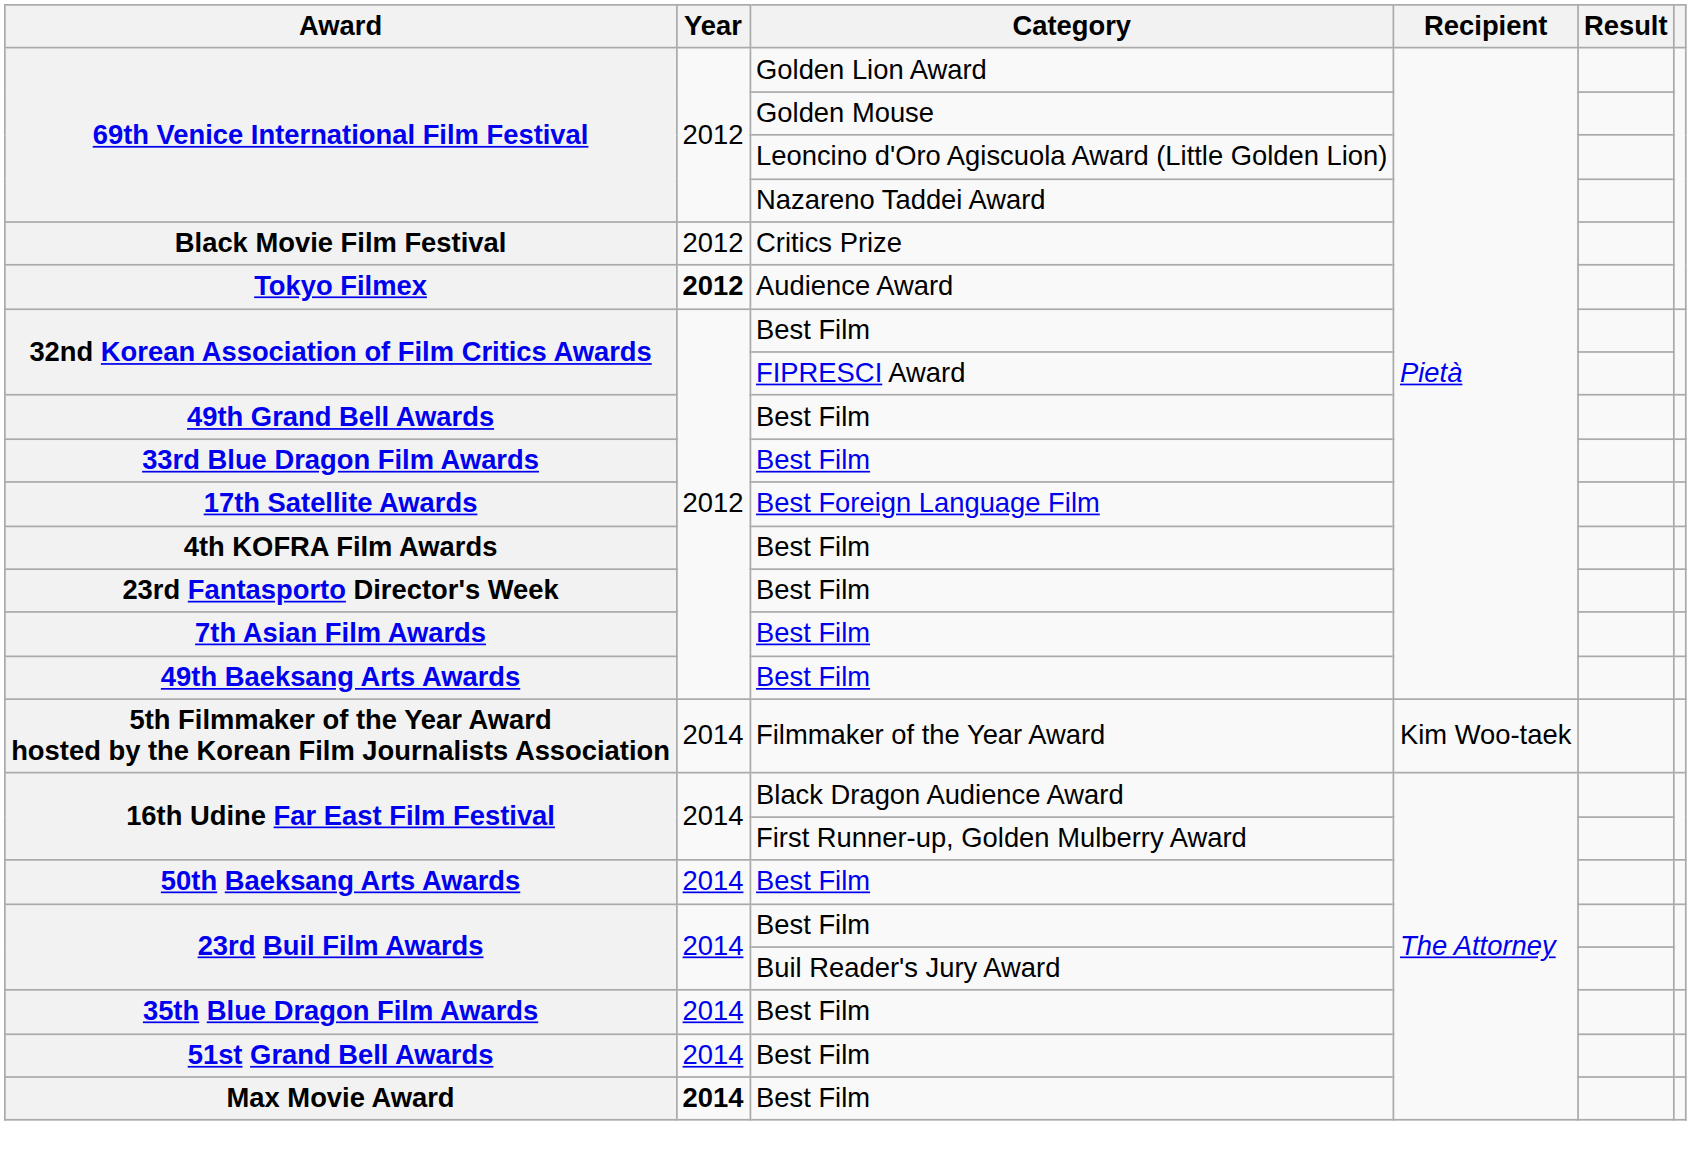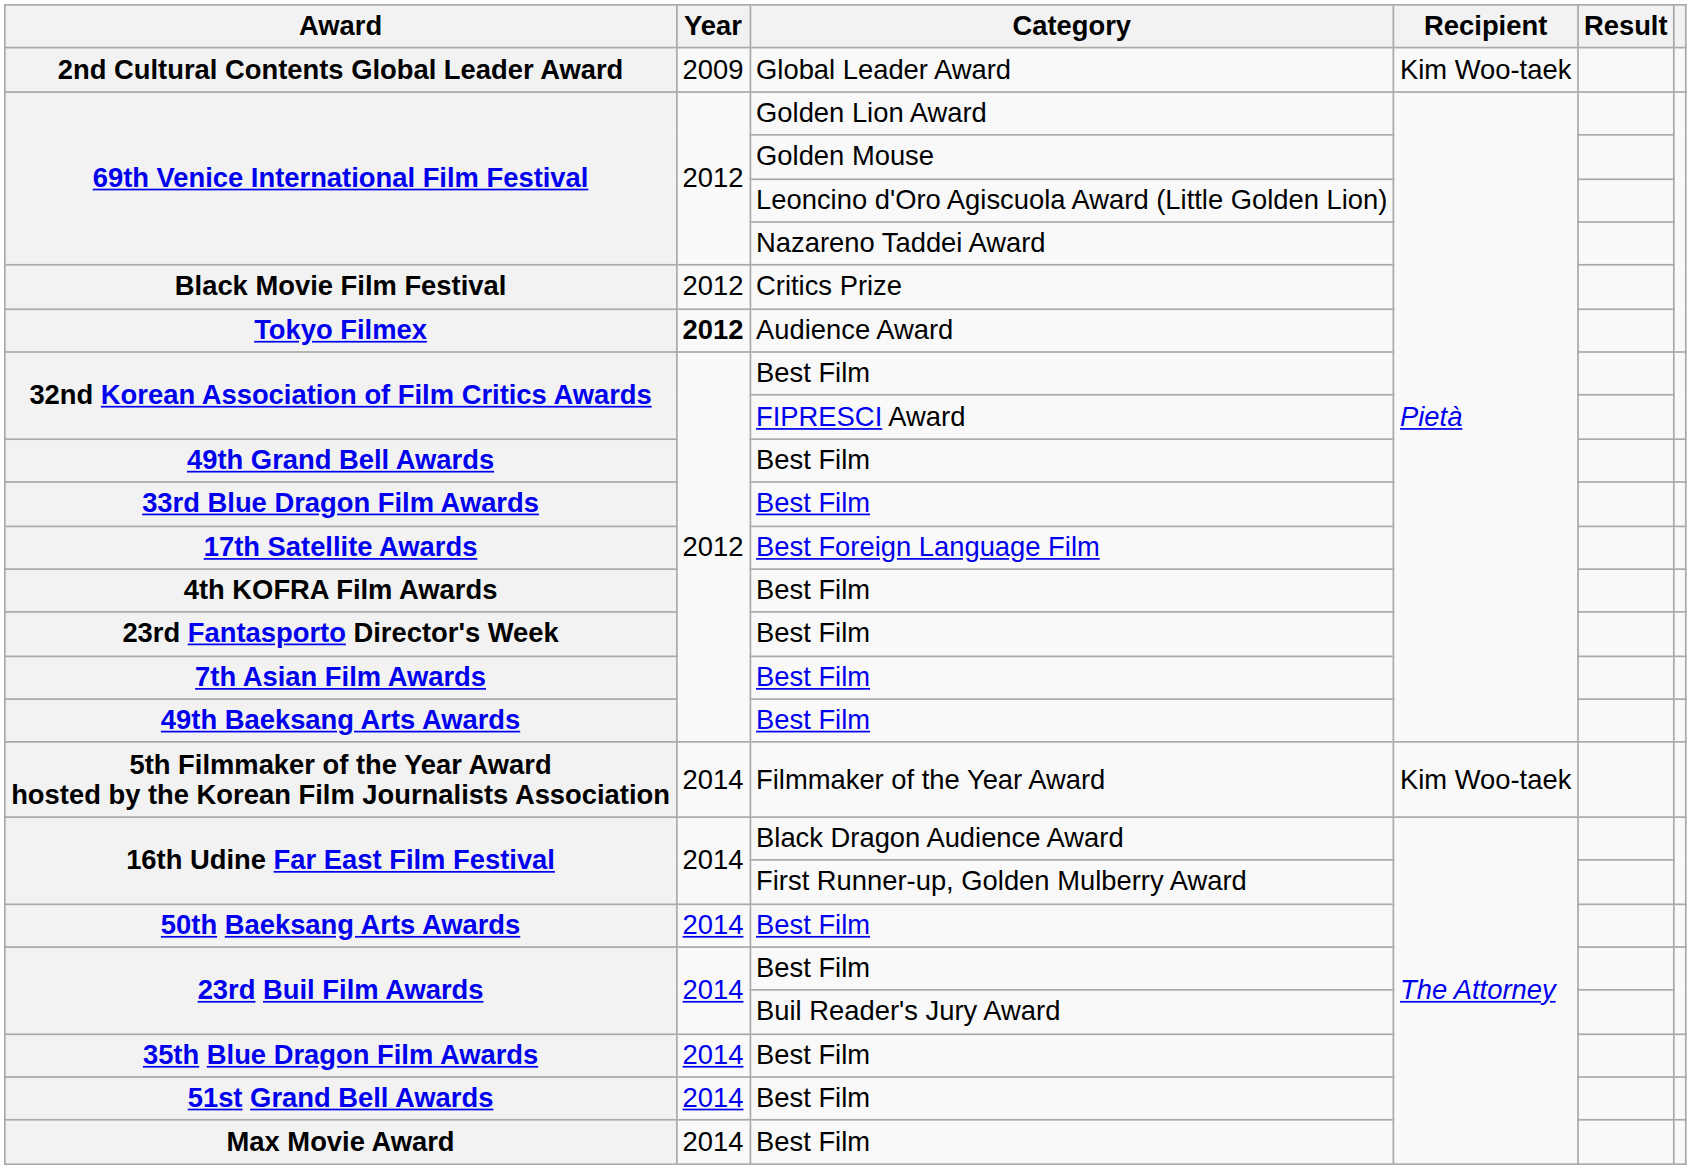 <table class="wikitable sortable plainrowheaders">
 <tr>
 <th>Award</th>
 <th>Year</th>
 <th>Category</th>
 <th>Recipient</th>
 <th>Result</th>
 <th class="unsortable"></th>
+</tr>
+<tr>
+<th scope="row">2nd Cultural Contents Global Leader Award</th>
+<td>2009</td>
+<td>Global Leader Award</td>
+<td>Kim Woo-taek</td>
+<td></td>
+<td></td>
 </tr>
 <tr>
 <th rowspan="4" scope="row"><a href='#'>69th Venice International Film Festival</a></th>
 <td rowspan="4">2012</td>
 <td>Golden Lion Award</td>
 <td rowspan="15"><em><a href='#'>Pietà</a></em></td>
 <td></td>
 <td rowspan="6"></td>
 </tr>
 <tr>
 <td>Golden Mouse</td>
 <td></td>
 </tr>
 <tr>
 <td>Leoncino d'Oro Agiscuola Award (Little Golden Lion)</td>
 <td></td>
 </tr>
 <tr>
 <td>Nazareno Taddei Award</td>
 <td></td>
 </tr>
 <tr>
 <th scope="row">Black Movie Film Festival</th>
 <td>2012</td>
 <td>Critics Prize</td>
 <td></td>
 </tr>
 <tr>
 <th scope="row"><a href='#'>Tokyo Filmex</a></th>
 <td><strong>2012</strong></td>
 <td>Audience Award</td>
 <td></td>
 </tr>
 <tr>
 <th scope="row" rowspan="2">32nd <a href='#'>Korean Association of Film Critics Awards</a></th>
 <td rowspan="9">2012</td>
 <td>Best Film</td>
 <td></td>
 <td rowspan="2"></td>
 </tr>
 <tr>
 <td><a href='#'>FIPRESCI</a> Award</td>
 <td></td>
 </tr>
 <tr>
 <th scope="row"><a href='#'>49th Grand Bell Awards</a></th>
 <td>Best Film</td>
 <td></td>
 <td></td>
 </tr>
 <tr>
 <th scope="row"><a href='#'>33rd Blue Dragon Film Awards</a></th>
 <td><a href='#'>Best Film</a></td>
 <td></td>
 <td></td>
 </tr>
 <tr>
 <th scope="row"><a href='#'>17th Satellite Awards</a></th>
 <td><a href='#'>Best Foreign Language Film</a></td>
 <td></td>
 <td></td>
 </tr>
 <tr>
 <th scope="row">4th KOFRA Film Awards</th>
 <td>Best Film</td>
 <td></td>
 <td></td>
 </tr>
 <tr>
 <th scope="row">23rd <a href='#'>Fantasporto</a> Director's Week</th>
 <td>Best Film</td>
 <td></td>
 <td></td>
 </tr>
 <tr>
 <th scope="row"><a href='#'>7th Asian Film Awards</a></th>
 <td><a href='#'>Best Film</a></td>
 <td></td>
 <td></td>
 </tr>
 <tr>
 <th scope="row"><a href='#'>49th Baeksang Arts Awards</a></th>
 <td><a href='#'>Best Film</a></td>
 <td></td>
 <td></td>
 </tr>
 <tr>
 <th scope="row">5th Filmmaker of the Year Award <br>hosted by the Korean Film Journalists Association</th>
 <td>2014</td>
 <td>Filmmaker of the Year Award</td>
 <td>Kim Woo-taek</td>
 <td></td>
 <td></td>
 </tr>
 <tr>
 <th rowspan="2" scope="row">16th Udine <a href='#'>Far East Film Festival</a></th>
 <td rowspan="2">2014</td>
 <td>Black Dragon Audience Award</td>
 <td rowspan="8"><em><a href='#'>The Attorney</a></em></td>
 <td></td>
 <td rowspan="2"></td>
 </tr>
 <tr>
 <td>First Runner-up, Golden Mulberry Award</td>
 <td></td>
 </tr>
 <tr>
 <th scope="row"><a href='#'>50th</a> <a href='#'>Baeksang Arts Awards</a></th>
 <td><a href='#'>2014</a></td>
 <td><a href='#'>Best Film</a></td>
 <td></td>
 <td></td>
 </tr>
 <tr>
 <th rowspan="2" scope="row"><a href='#'>23rd</a> <a href='#'>Buil Film Awards</a></th>
 <td rowspan="2"><a href='#'>2014</a></td>
 <td>Best Film</td>
 <td></td>
 <td rowspan="2"></td>
 </tr>
 <tr>
 <td>Buil Reader's Jury Award</td>
 <td></td>
 </tr>
 <tr>
 <th scope="row"><a href='#'>35th</a> <a href='#'>Blue Dragon Film Awards</a></th>
 <td><a href='#'>2014</a></td>
 <td>Best Film</td>
 <td></td>
 <td></td>
 </tr>
 <tr>
 <th scope="row"><a href='#'>51st</a> <a href='#'>Grand Bell Awards</a></th>
 <td><a href='#'>2014</a></td>
 <td>Best Film</td>
 <td></td>
 <td></td>
 </tr>
 <tr>
 <th scope="row">Max Movie Award</th>
-<td><strong>2014</strong></td>
+<td>2014</td>
 <td>Best Film</td>
 <td></td>
 <td></td>
 </tr>
 </table>
